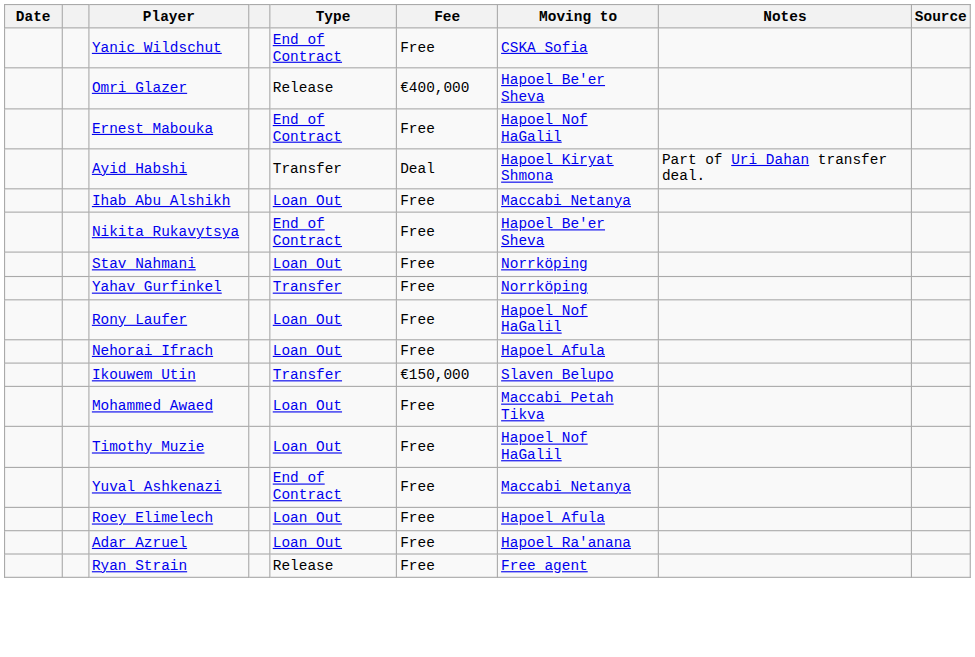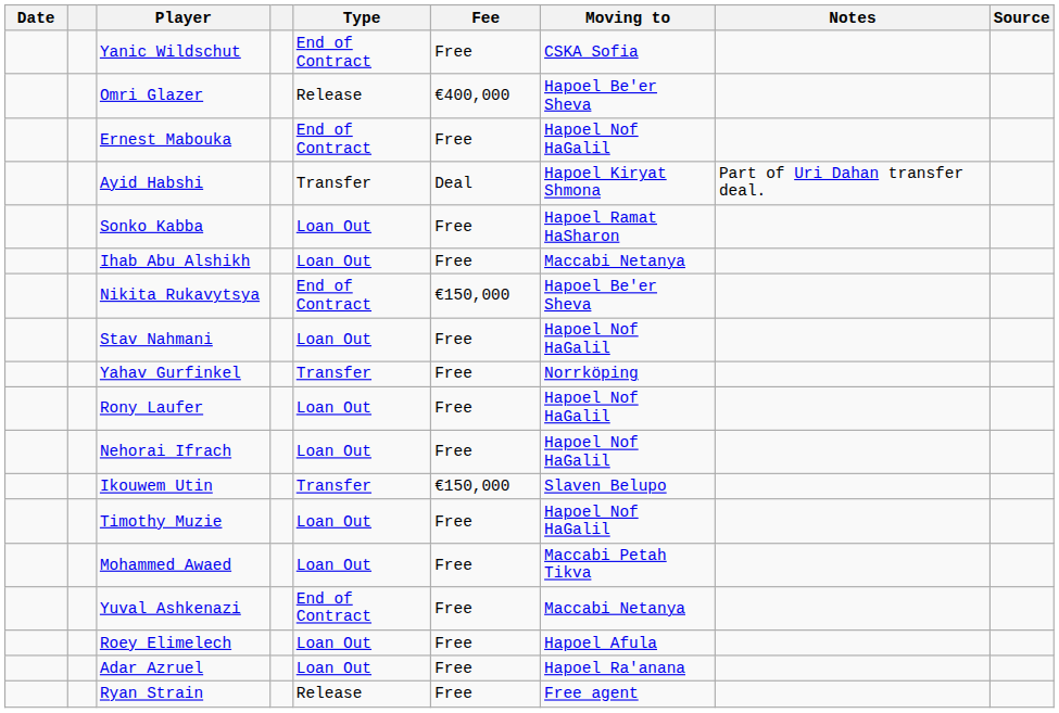 <table class="wikitable sortable">
 <tr>
 <th style="width:55px;">Date</th>
 <th style="width:30px;"></th>
 <th style="width:180px;">Player</th>
 <th style="width:20px;"></th>
 <th style="width:140px;" class="unsortable">Type</th>
 <th style="width:100px;" class="unsortable">Fee</th>
 <th style="width:180px;">Moving to</th>
 <th style="width:330px;" class="unsortable">Notes</th>
 <th style="width:10px;">Source</th>
 </tr>
 <tr>
 <td></td>
 <td></td>
 <td> <a href='#'>Yanic Wildschut</a></td>
 <td></td>
 <td><a href='#'>End of Contract</a></td>
 <td>Free</td>
 <td> <a href='#'>CSKA Sofia</a></td>
 <td></td>
 <td></td>
 </tr>
 <tr>
 <td></td>
 <td></td>
 <td> <a href='#'>Omri Glazer</a></td>
 <td></td>
 <td>Release</td>
 <td>€400,000</td>
 <td> <a href='#'>Hapoel Be'er Sheva</a></td>
 <td></td>
 <td></td>
 </tr>
 <tr>
 <td></td>
 <td></td>
 <td> <a href='#'>Ernest Mabouka</a></td>
 <td></td>
 <td><a href='#'>End of Contract</a></td>
 <td>Free</td>
 <td> <a href='#'>Hapoel Nof HaGalil</a></td>
 <td></td>
 <td></td>
 </tr>
 <tr>
 <td></td>
 <td></td>
 <td> <a href='#'>Ayid Habshi</a></td>
 <td></td>
 <td>Transfer</td>
 <td>Deal</td>
 <td> <a href='#'>Hapoel Kiryat Shmona</a></td>
 <td>Part of <a href='#'>Uri Dahan</a> transfer deal.</td>
 <td></td>
 </tr>
 <tr>
 <td></td>
 <td></td>
+<td> <a href='#'>Sonko Kabba</a></td>
+<td></td>
+<td><a href='#'>Loan Out</a></td>
+<td>Free</td>
+<td> <a href='#'>Hapoel Ramat HaSharon</a></td>
+<td></td>
+<td></td>
+</tr>
+<tr>
+<td></td>
+<td></td>
 <td> <a href='#'>Ihab Abu Alshikh</a></td>
 <td></td>
 <td><a href='#'>Loan Out</a></td>
 <td>Free</td>
 <td> <a href='#'>Maccabi Netanya</a></td>
 <td></td>
 <td></td>
 </tr>
 <tr>
 <td></td>
 <td></td>
 <td> <a href='#'>Nikita Rukavytsya</a></td>
 <td></td>
 <td><a href='#'>End of Contract</a></td>
-<td>Free</td>
+<td>€150,000</td>
 <td> <a href='#'>Hapoel Be'er Sheva</a></td>
 <td></td>
 <td></td>
 </tr>
 <tr>
 <td></td>
 <td></td>
 <td> <a href='#'>Stav Nahmani</a></td>
 <td></td>
 <td><a href='#'>Loan Out</a></td>
 <td>Free</td>
-<td> <a href='#'>Norrköping</a></td>
+<td> <a href='#'>Hapoel Nof HaGalil</a></td>
 <td></td>
 <td></td>
 </tr>
 <tr>
 <td></td>
 <td></td>
 <td> <a href='#'>Yahav Gurfinkel</a></td>
 <td></td>
 <td><a href='#'>Transfer</a></td>
 <td>Free</td>
 <td> <a href='#'>Norrköping</a></td>
 <td></td>
 <td></td>
 </tr>
 <tr>
 <td></td>
 <td></td>
 <td> <a href='#'>Rony Laufer</a></td>
 <td></td>
 <td><a href='#'>Loan Out</a></td>
 <td>Free</td>
 <td> <a href='#'>Hapoel Nof HaGalil</a></td>
 <td></td>
 <td></td>
 </tr>
 <tr>
 <td></td>
 <td></td>
 <td> <a href='#'>Nehorai Ifrach</a></td>
 <td></td>
 <td><a href='#'>Loan Out</a></td>
 <td>Free</td>
-<td> <a href='#'>Hapoel Afula</a></td>
+<td> <a href='#'>Hapoel Nof HaGalil</a></td>
 <td></td>
 <td></td>
 </tr>
 <tr>
 <td></td>
 <td></td>
 <td> <a href='#'>Ikouwem Utin</a></td>
 <td></td>
 <td><a href='#'>Transfer</a></td>
 <td>€150,000</td>
 <td> <a href='#'>Slaven Belupo</a></td>
 <td></td>
 <td></td>
 </tr>
 <tr>
 <td></td>
 <td></td>
-<td> <a href='#'>Mohammed Awaed</a></td>
+<td> <a href='#'>Timothy Muzie</a></td>
 <td></td>
 <td><a href='#'>Loan Out</a></td>
 <td>Free</td>
-<td> <a href='#'>Maccabi Petah Tikva</a></td>
+<td> <a href='#'>Hapoel Nof HaGalil</a></td>
 <td></td>
 <td></td>
 </tr>
 <tr>
 <td></td>
 <td></td>
-<td> <a href='#'>Timothy Muzie</a></td>
+<td> <a href='#'>Mohammed Awaed</a></td>
 <td></td>
 <td><a href='#'>Loan Out</a></td>
 <td>Free</td>
-<td> <a href='#'>Hapoel Nof HaGalil</a></td>
+<td> <a href='#'>Maccabi Petah Tikva</a></td>
 <td></td>
 <td></td>
 </tr>
 <tr>
 <td></td>
 <td></td>
 <td> <a href='#'>Yuval Ashkenazi</a></td>
 <td></td>
 <td><a href='#'>End of Contract</a></td>
 <td>Free</td>
 <td> <a href='#'>Maccabi Netanya</a></td>
 <td></td>
 <td></td>
 </tr>
 <tr>
 <td></td>
 <td></td>
 <td> <a href='#'>Roey Elimelech</a></td>
 <td></td>
 <td><a href='#'>Loan Out</a></td>
 <td>Free</td>
 <td> <a href='#'>Hapoel Afula</a></td>
 <td></td>
 <td></td>
 </tr>
 <tr>
 <td></td>
 <td></td>
 <td> <a href='#'>Adar Azruel</a></td>
 <td></td>
 <td><a href='#'>Loan Out</a></td>
 <td>Free</td>
 <td> <a href='#'>Hapoel Ra'anana</a></td>
 <td></td>
 <td></td>
 </tr>
 <tr>
 <td></td>
 <td></td>
 <td> <a href='#'>Ryan Strain</a></td>
 <td></td>
 <td>Release</td>
 <td>Free</td>
 <td><a href='#'>Free agent</a></td>
 <td align=center></td>
 <td></td>
 </tr>
 </table>
